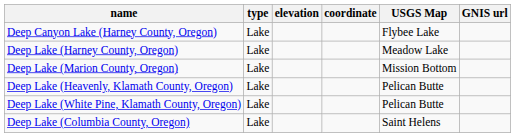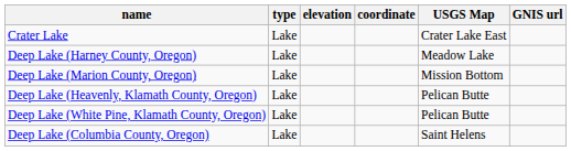 <table class="wikitable sortable">
 <tr>
 <th>name</th>
 <th>type</th>
 <th>elevation</th>
 <th>coordinate</th>
 <th>USGS Map</th>
 <th>GNIS url</th>
 </tr>
 <tr>
-<td><a href='#'>Deep Canyon Lake (Harney County, Oregon)</a></td>
+<td><a href='#'>Crater Lake</a></td>
 <td>Lake</td>
 <td></td>
 <td></td>
-<td>Flybee Lake</td>
+<td>Crater Lake East</td>
 <td></td>
 </tr>
 <tr>
 <td><a href='#'>Deep Lake (Harney County, Oregon)</a></td>
 <td>Lake</td>
 <td></td>
 <td></td>
 <td>Meadow Lake</td>
 <td></td>
 </tr>
 <tr>
 <td><a href='#'>Deep Lake (Marion County, Oregon)</a></td>
 <td>Lake</td>
 <td></td>
 <td></td>
 <td>Mission Bottom</td>
 <td></td>
 </tr>
 <tr>
 <td><a href='#'>Deep Lake (Heavenly, Klamath County, Oregon)</a></td>
 <td>Lake</td>
 <td></td>
 <td></td>
 <td>Pelican Butte</td>
 <td></td>
 </tr>
 <tr>
 <td><a href='#'>Deep Lake (White Pine, Klamath County, Oregon)</a></td>
 <td>Lake</td>
 <td></td>
 <td></td>
 <td>Pelican Butte</td>
 <td></td>
 </tr>
 <tr>
 <td><a href='#'>Deep Lake (Columbia County, Oregon)</a></td>
 <td>Lake</td>
 <td></td>
 <td></td>
 <td>Saint Helens</td>
 <td></td>
 </tr>
 </table>
